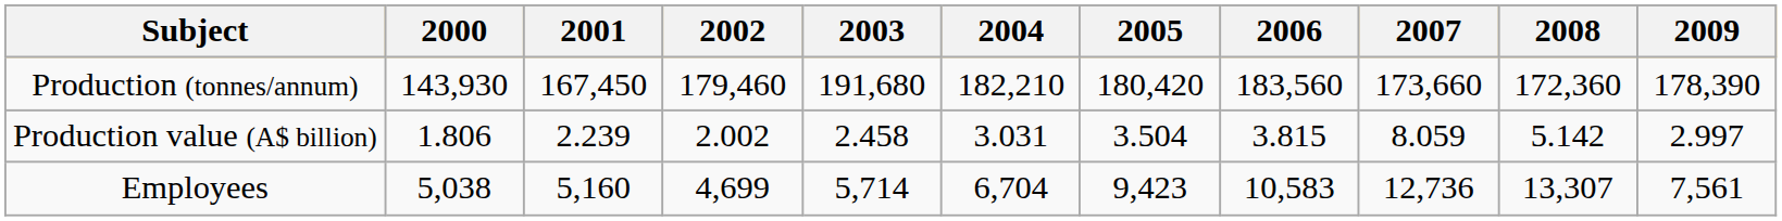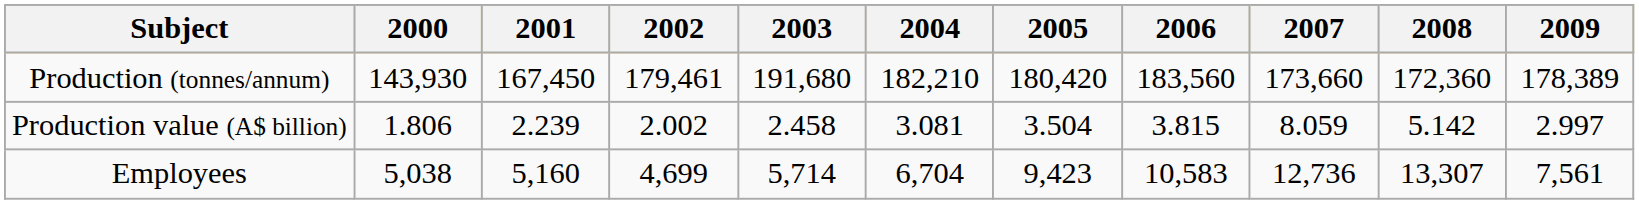 <table class="wikitable">
 <tr style="text-align:center; background:#daa520;">
 <th>Subject</th>
 <th scope="col" style="width: 60px;">2000</th>
 <th scope="col" style="width: 60px;">2001</th>
 <th scope="col" style="width: 60px;">2002</th>
 <th scope="col" style="width: 60px;">2003</th>
 <th scope="col" style="width: 60px;">2004</th>
 <th scope="col" style="width: 60px;">2005</th>
 <th scope="col" style="width: 60px;">2006</th>
 <th scope="col" style="width: 60px;">2007</th>
 <th scope="col" style="width: 60px;">2008</th>
 <th scope="col" style="width: 60px;">2009</th>
 </tr>
 <tr style="text-align:center;">
 <td>Production <small>(tonnes/annum)</small></td>
 <td>143,930</td>
 <td>167,450</td>
-<td>179,460</td>
+<td>179,461</td>
 <td>191,680</td>
 <td>182,210</td>
 <td>180,420</td>
 <td>183,560</td>
 <td>173,660</td>
 <td>172,360</td>
-<td>178,390</td>
+<td>178,389</td>
 </tr>
 <tr style="text-align:center;">
 <td>Production value <small>(A$ billion)</small></td>
 <td>1.806</td>
 <td>2.239</td>
 <td>2.002</td>
 <td>2.458</td>
-<td>3.031</td>
+<td>3.081</td>
 <td>3.504</td>
 <td>3.815</td>
 <td>8.059</td>
 <td>5.142</td>
 <td>2.997</td>
 </tr>
 <tr style="text-align:center;">
 <td>Employees</td>
 <td>5,038</td>
 <td>5,160</td>
 <td>4,699</td>
 <td>5,714</td>
 <td>6,704</td>
 <td>9,423</td>
 <td>10,583</td>
 <td>12,736</td>
 <td>13,307</td>
 <td>7,561</td>
 </tr>
 </table>
